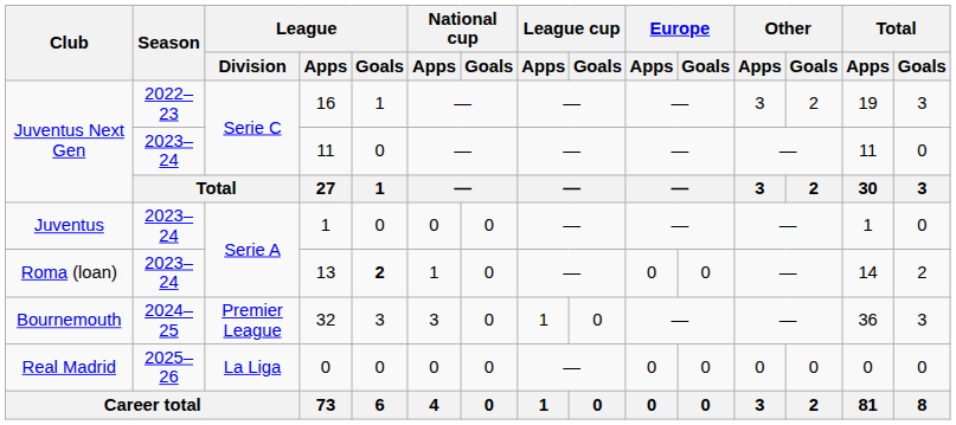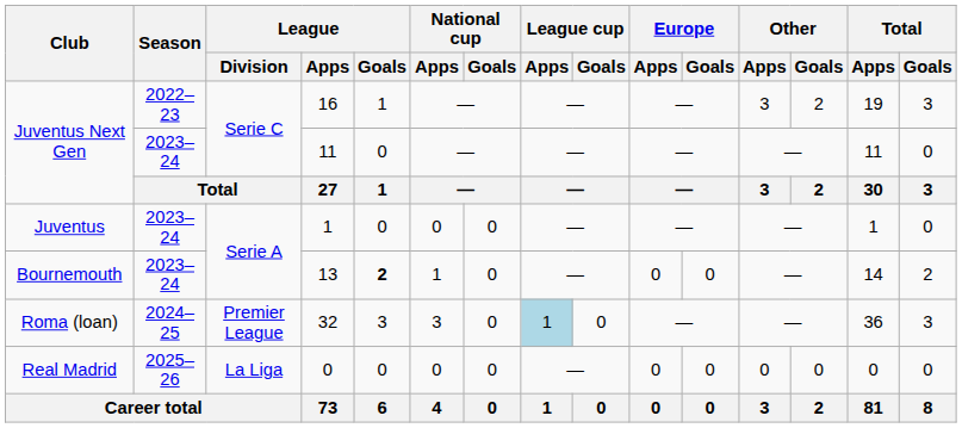 <table class="wikitable" style="text-align:center">
 <tr>
 <th rowspan="2">Club</th>
 <th rowspan="2">Season</th>
 <th colspan="3">League</th>
 <th colspan="2">National cup</th>
 <th colspan="2">League cup</th>
 <th colspan="2"><a href='#'>Europe</a></th>
 <th colspan="2">Other</th>
 <th colspan="2">Total</th>
 </tr>
 <tr>
 <th>Division</th>
 <th>Apps</th>
 <th>Goals</th>
 <th>Apps</th>
 <th>Goals</th>
 <th>Apps</th>
 <th>Goals</th>
 <th>Apps</th>
 <th>Goals</th>
 <th>Apps</th>
 <th>Goals</th>
 <th>Apps</th>
 <th>Goals</th>
 </tr>
 <tr>
 <td rowspan="3"><a href='#'>Juventus Next Gen</a></td>
 <td><a href='#'>2022–23</a></td>
 <td rowspan="2"><a href='#'>Serie C</a></td>
 <td>16</td>
 <td>1</td>
 <td colspan="2">—</td>
 <td colspan="2">—</td>
 <td colspan="2">—</td>
 <td>3</td>
 <td>2</td>
 <td>19</td>
 <td>3</td>
 </tr>
 <tr>
 <td><a href='#'>2023–24</a></td>
 <td>11</td>
 <td>0</td>
 <td colspan="2">—</td>
 <td colspan="2">—</td>
 <td colspan="2">—</td>
 <td colspan="2">—</td>
 <td>11</td>
 <td>0</td>
 </tr>
 <tr>
 <th colspan="2">Total</th>
 <th>27</th>
 <th>1</th>
 <th colspan="2">—</th>
 <th colspan="2">—</th>
 <th colspan="2">—</th>
 <th>3</th>
 <th>2</th>
 <th>30</th>
 <th>3</th>
 </tr>
 <tr>
 <td><a href='#'>Juventus</a></td>
 <td><a href='#'>2023–24</a></td>
 <td rowspan="2"><a href='#'>Serie A</a></td>
 <td>1</td>
 <td>0</td>
 <td>0</td>
 <td>0</td>
 <td colspan="2">—</td>
 <td colspan="2">—</td>
 <td colspan="2">—</td>
 <td>1</td>
 <td>0</td>
 </tr>
 <tr>
-<td><a href='#'>Roma</a> (loan)</td>
+<td><a href='#'>Bournemouth</a></td>
 <td><a href='#'>2023–24</a></td>
 <td>13</td>
 <td><strong>2</strong></td>
 <td>1</td>
 <td>0</td>
 <td colspan="2">—</td>
 <td>0</td>
 <td>0</td>
 <td colspan="2">—</td>
 <td>14</td>
 <td>2</td>
 </tr>
 <tr>
-<td><a href='#'>Bournemouth</a></td>
+<td><a href='#'>Roma</a> (loan)</td>
 <td><a href='#'>2024–25</a></td>
 <td><a href='#'>Premier League</a></td>
 <td>32</td>
 <td>3</td>
 <td>3</td>
 <td>0</td>
-<td>1</td>
+<td style="background: lightblue;">1</td>
 <td>0</td>
 <td colspan="2">—</td>
 <td colspan="2">—</td>
 <td>36</td>
 <td>3</td>
 </tr>
 <tr>
 <td><a href='#'>Real Madrid</a></td>
 <td><a href='#'>2025–26</a></td>
 <td><a href='#'>La Liga</a></td>
 <td>0</td>
 <td>0</td>
 <td>0</td>
 <td>0</td>
 <td colspan="2">—</td>
 <td>0</td>
 <td>0</td>
 <td>0</td>
 <td>0</td>
 <td>0</td>
 <td>0</td>
 </tr>
 <tr>
 <th colspan="3">Career total</th>
 <th>73</th>
 <th>6</th>
 <th>4</th>
 <th>0</th>
 <th>1</th>
 <th>0</th>
 <th>0</th>
 <th>0</th>
 <th>3</th>
 <th>2</th>
 <th>81</th>
 <th>8</th>
 </tr>
 </table>
